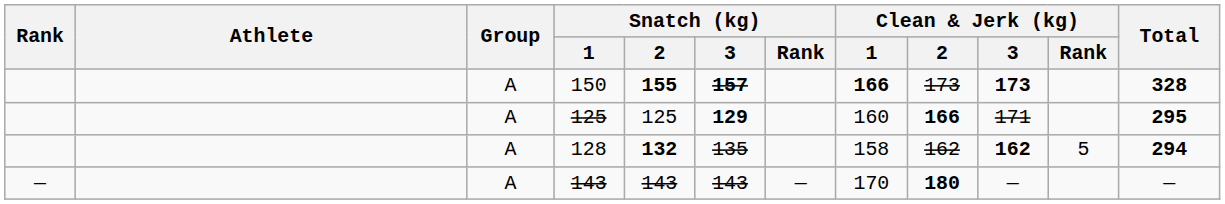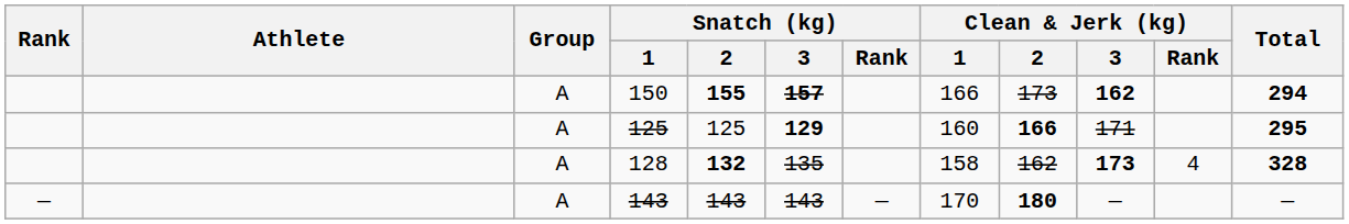 <table class = "wikitable" style="text-align:center;">
 <tr>
 <th rowspan=2 width=40>Rank</th>
 <th rowspan=2 width=250>Athlete</th>
 <th rowspan=2 width=50>Group</th>
 <th colspan=4>Snatch (kg)</th>
 <th colspan=4>Clean & Jerk (kg)</th>
 <th rowspan=2 width=60>Total</th>
 </tr>
 <tr>
 <th width=40>1</th>
 <th width=40>2</th>
 <th width=40>3</th>
 <th width=40>Rank</th>
 <th width=40>1</th>
 <th width=40>2</th>
 <th width=40>3</th>
 <th width=40>Rank</th>
 </tr>
 <tr>
 <td></td>
 <td align=left></td>
 <td>A</td>
 <td>150</td>
 <td><strong>155</strong></td>
 <td><strong><s>157</s></strong></td>
 <td></td>
-<td><strong>166</strong></td>
+<td>166</td>
 <td><s>173</s></td>
-<td><strong>173</strong></td>
+<td><strong>162</strong></td>
 <td></td>
-<td><strong>328</strong></td>
+<td><strong>294</strong></td>
 </tr>
 <tr>
 <td></td>
 <td align=left></td>
 <td>A</td>
 <td><s>125</s></td>
 <td>125</td>
 <td><strong>129</strong></td>
 <td></td>
 <td>160</td>
 <td><strong>166</strong></td>
 <td><s>171</s></td>
 <td></td>
 <td><strong>295</strong></td>
 </tr>
 <tr>
 <td></td>
 <td align=left></td>
 <td>A</td>
 <td>128</td>
 <td><strong>132</strong></td>
 <td><s>135</s></td>
 <td></td>
 <td>158</td>
 <td><s>162</s></td>
-<td><strong>162</strong></td>
-<td>5</td>
-<td><strong>294</strong></td>
+<td><strong>173</strong></td>
+<td>4</td>
+<td><strong>328</strong></td>
 </tr>
 <tr>
 <td>—</td>
 <td align=left></td>
 <td>A</td>
 <td><s>143</s></td>
 <td><s>143</s></td>
 <td><s>143</s></td>
 <td>—</td>
 <td>170</td>
 <td><strong>180</strong></td>
 <td>—</td>
 <td></td>
 <td>—</td>
 </tr>
 </table>
